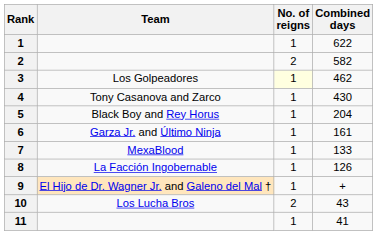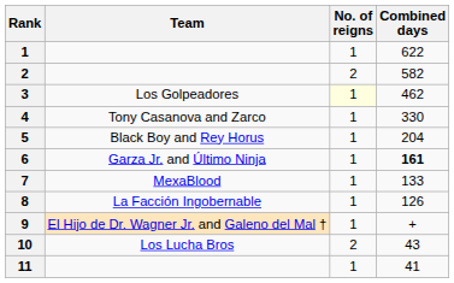 <table class="wikitable sortable" style="text-align: center">
 <tr>
 <th>Rank</th>
 <th>Team</th>
 <th>No. of<br>reigns</th>
 <th>Combined<br>days</th>
 </tr>
 <tr>
 <th>1</th>
 <td><br> </td>
 <td>1</td>
 <td>622</td>
 </tr>
 <tr>
 <th>2</th>
 <td><br> </td>
 <td>2</td>
 <td>582</td>
 </tr>
 <tr>
 <th>3</th>
 <td>Los Golpeadores<br> </td>
 <td style="background: lightyellow;">1</td>
 <td>462</td>
 </tr>
 <tr>
 <th>4</th>
 <td>Tony Casanova and Zarco</td>
 <td>1</td>
-<td>430</td>
+<td>330</td>
 </tr>
 <tr>
 <th>5</th>
 <td>Black Boy and <a href='#'>Rey Horus</a></td>
 <td>1</td>
 <td>204</td>
 </tr>
 <tr>
 <th>6</th>
 <td><a href='#'>Garza Jr.</a> and <a href='#'>Último Ninja</a></td>
 <td>1</td>
-<td>161</td>
+<td><strong>161</strong></td>
 </tr>
 <tr>
 <th>7</th>
 <td><a href='#'>MexaBlood</a><br> </td>
 <td>1</td>
 <td>133</td>
 </tr>
 <tr>
 <th>8</th>
 <td><a href='#'>La Facción Ingobernable</a><br> </td>
 <td>1</td>
 <td>126</td>
 </tr>
 <tr>
 <th>9</th>
 <td style="background-color:#FFE6BD"><a href='#'>El Hijo de Dr. Wagner Jr.</a> and <a href='#'>Galeno del Mal</a> †</td>
 <td>1</td>
 <td>+</td>
 </tr>
 <tr>
 <th>10</th>
 <td><a href='#'>Los Lucha Bros</a><br> </td>
 <td>2</td>
 <td>43</td>
 </tr>
 <tr>
 <th>11</th>
 <td><br></td>
 <td>1</td>
 <td>41</td>
 </tr>
 </table>
